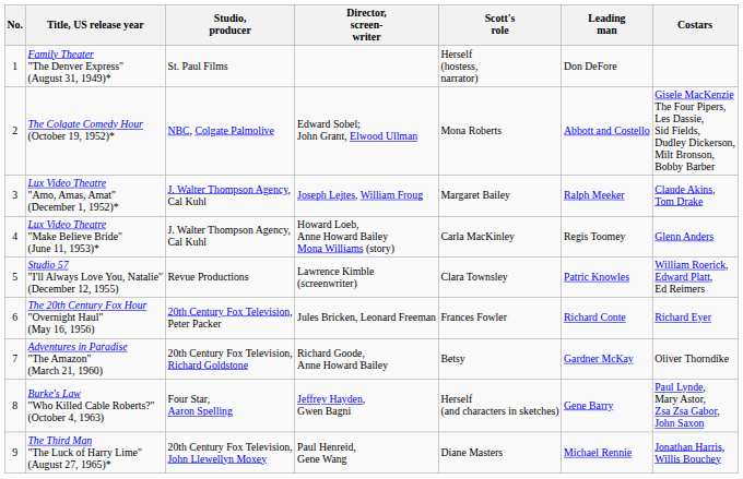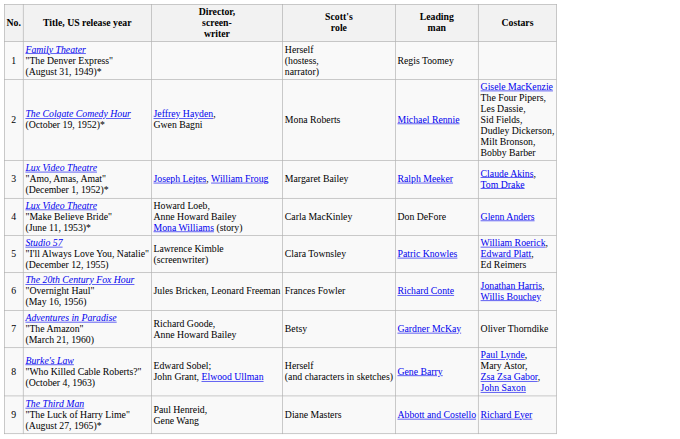 <table class=wikitable>
 <tr>
 <th>No.</th>
 <th>Title, US release year</th>
-<th>Studio,<br>producer</th>
 <th>Director,<br>screen-<br>writer</th>
 <th>Scott's<br>role</th>
 <th>Leading<br>man</th>
 <th>Costars</th>
 </tr>
 <tr>
 <td align=center>1</td>
 <td><em><a href='#'>Family Theater</a></em><br>"The Denver Express"<br>(August 31, 1949)*</td>
-<td>St. Paul Films</td>
 <td></td>
 <td>Herself<br>(hostess,<br>narrator)</td>
-<td>Don DeFore</td>
+<td>Regis Toomey</td>
 <td></td>
 </tr>
 <tr>
 <td align=center>2</td>
 <td><em><a href='#'>The Colgate Comedy Hour</a></em><br>(October 19, 1952)*</td>
-<td><a href='#'>NBC</a>, <a href='#'>Colgate Palmolive</a></td>
-<td>Edward Sobel;<br> John Grant, <a href='#'>Elwood Ullman</a></td>
+<td><a href='#'>Jeffrey Hayden</a>,<br>Gwen Bagni</td>
 <td>Mona Roberts</td>
-<td><a href='#'>Abbott and Costello</a></td>
+<td><a href='#'>Michael Rennie</a></td>
 <td><a href='#'>Gisele MacKenzie</a><br> The Four Pipers,<br> Les Dassie,<br> Sid Fields,<br> Dudley Dickerson,<br> Milt Bronson,<br> Bobby Barber</td>
 </tr>
 <tr>
 <td align=center>3</td>
 <td><em><a href='#'>Lux Video Theatre</a></em><br>"Amo, Amas, Amat"<br>(December 1, 1952)*</td>
-<td><a href='#'>J. Walter Thompson Agency</a>,<br>Cal Kuhl</td>
 <td><a href='#'>Joseph Lejtes</a>, <a href='#'>William Froug</a></td>
 <td>Margaret Bailey</td>
 <td><a href='#'>Ralph Meeker</a></td>
 <td><a href='#'>Claude Akins</a>,<br><a href='#'>Tom Drake</a></td>
 </tr>
 <tr>
 <td align=center>4</td>
 <td><em><a href='#'>Lux Video Theatre</a></em><br>"Make Believe Bride"<br>(June 11, 1953)*</td>
-<td>J. Walter Thompson Agency,<br>Cal Kuhl</td>
 <td>Howard Loeb,<br>Anne Howard Bailey<br><a href='#'>Mona Williams</a> (story)</td>
 <td>Carla MacKinley</td>
-<td>Regis Toomey</td>
+<td>Don DeFore</td>
 <td><a href='#'>Glenn Anders</a></td>
 </tr>
 <tr>
 <td align=center>5</td>
 <td><em><a href='#'>Studio 57</a></em><br>"I'll Always Love You, Natalie"<br>(December 12, 1955)</td>
-<td>Revue Productions</td>
 <td>Lawrence Kimble<br>(screenwriter)</td>
 <td>Clara Townsley</td>
 <td><a href='#'>Patric Knowles</a></td>
 <td><a href='#'>William Roerick</a>,<br><a href='#'>Edward Platt</a>,<br>Ed Reimers</td>
 </tr>
 <tr>
 <td align=center>6</td>
 <td><em><a href='#'>The 20th Century Fox Hour</a></em><br>"Overnight Haul"<br>(May 16, 1956)</td>
-<td><a href='#'>20th Century Fox Television</a>,<br>Peter Packer</td>
 <td>Jules Bricken, Leonard Freeman</td>
 <td>Frances Fowler</td>
 <td><a href='#'>Richard Conte</a></td>
-<td><a href='#'>Richard Eyer</a></td>
+<td><a href='#'>Jonathan Harris</a>,<br><a href='#'>Willis Bouchey</a></td>
 </tr>
 <tr>
 <td align=center>7</td>
 <td><em><a href='#'>Adventures in Paradise</a></em><br>"The Amazon"<br>(March 21, 1960)</td>
-<td>20th Century Fox Television,<br><a href='#'>Richard Goldstone</a></td>
 <td>Richard Goode,<br>Anne Howard Bailey</td>
 <td>Betsy</td>
 <td><a href='#'>Gardner McKay</a></td>
 <td>Oliver Thorndike</td>
 </tr>
 <tr>
 <td align=center>8</td>
 <td><em><a href='#'>Burke's Law</a></em><br>"Who Killed Cable Roberts?"<br>(October 4, 1963)</td>
-<td>Four Star,<br><a href='#'>Aaron Spelling</a></td>
-<td><a href='#'>Jeffrey Hayden</a>,<br>Gwen Bagni</td>
+<td>Edward Sobel;<br> John Grant, <a href='#'>Elwood Ullman</a></td>
 <td>Herself<br>(and characters in sketches)</td>
 <td><a href='#'>Gene Barry</a></td>
 <td><a href='#'>Paul Lynde</a>,<br>Mary Astor,<br><a href='#'>Zsa Zsa Gabor</a>,<br><a href='#'>John Saxon</a></td>
 </tr>
 <tr>
 <td align=center>9</td>
 <td><em><a href='#'>The Third Man</a></em><br>"The Luck of Harry Lime"<br>(August 27, 1965)*</td>
-<td>20th Century Fox Television,<br><a href='#'>John Llewellyn Moxey</a></td>
 <td>Paul Henreid,<br>Gene Wang</td>
 <td>Diane Masters</td>
-<td><a href='#'>Michael Rennie</a></td>
-<td><a href='#'>Jonathan Harris</a>,<br><a href='#'>Willis Bouchey</a></td>
+<td><a href='#'>Abbott and Costello</a></td>
+<td><a href='#'>Richard Eyer</a></td>
 </tr>
 </table>
